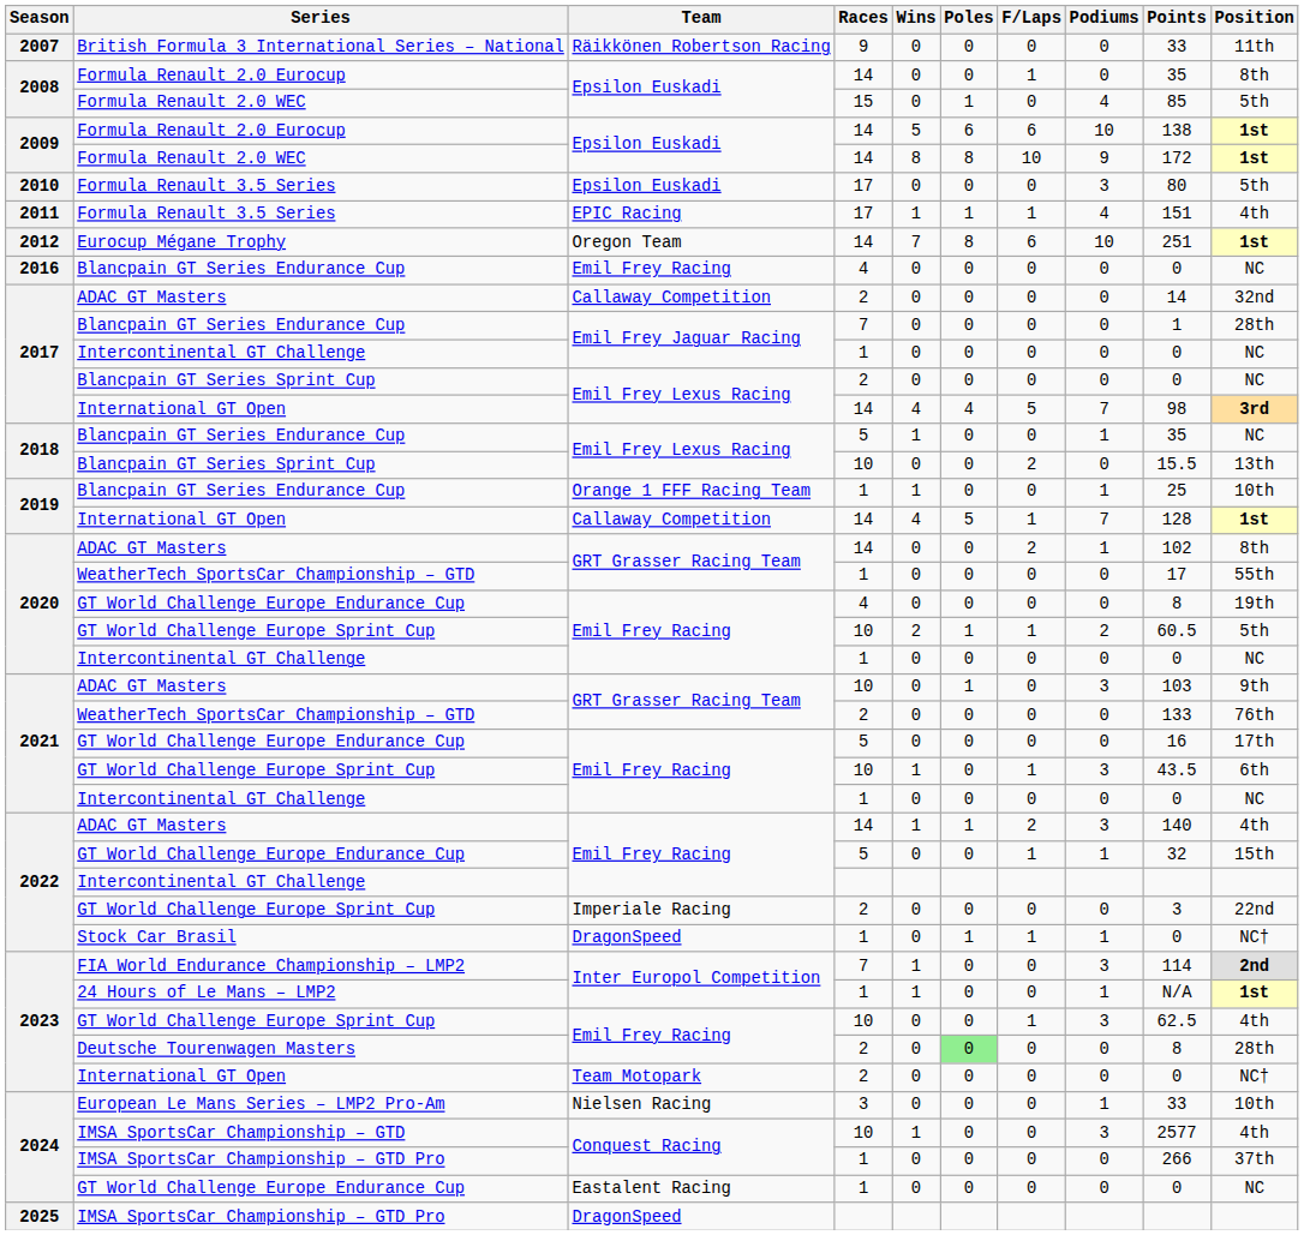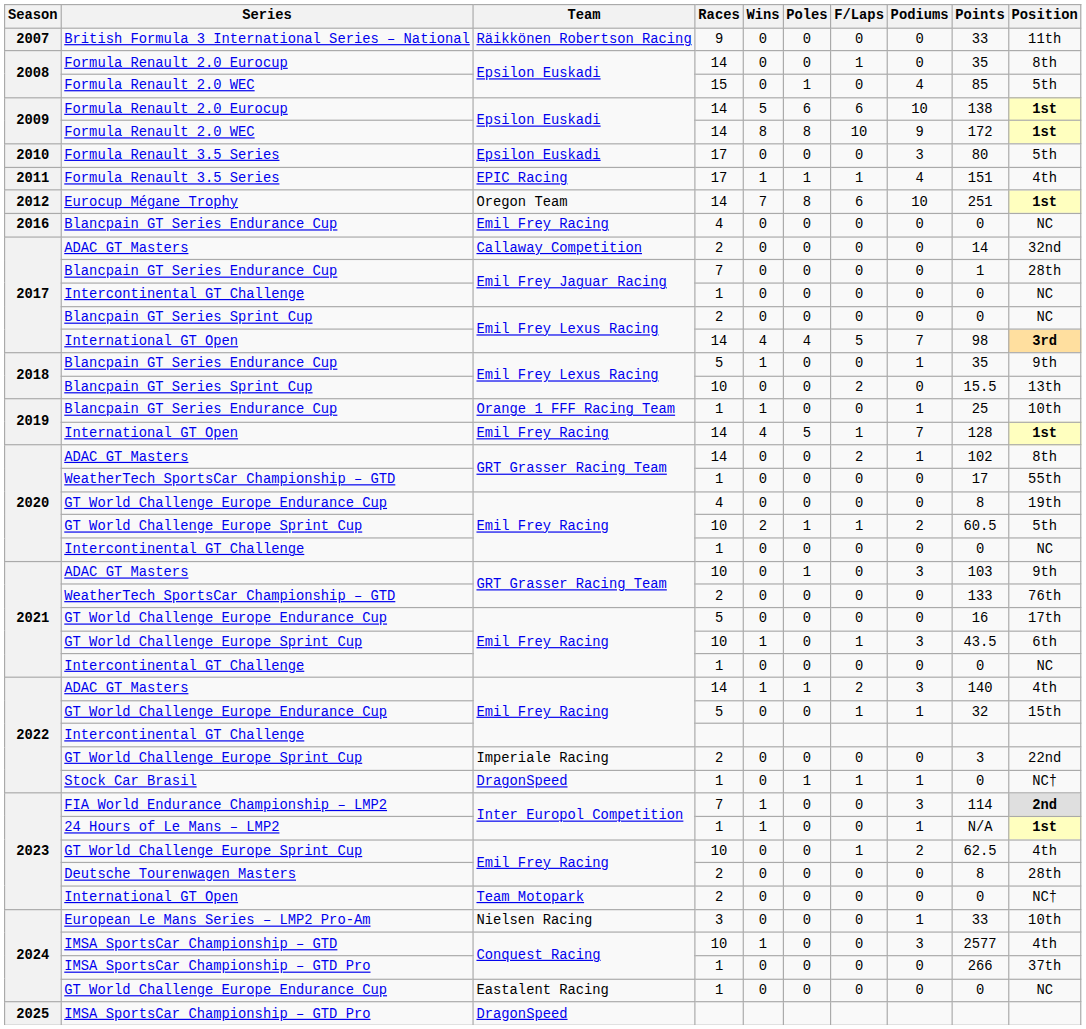 <table class="wikitable" style="font-size: 90%; text-align:center">
 <tr>
 <th>Season</th>
 <th>Series</th>
 <th>Team</th>
 <th>Races</th>
 <th>Wins</th>
 <th>Poles</th>
 <th>F/Laps</th>
 <th>Podiums</th>
 <th>Points</th>
 <th>Position</th>
 </tr>
 <tr>
 <th>2007</th>
 <td align=left nowrap><a href='#'>British Formula 3 International Series – National</a></td>
 <td align=left nowrap><a href='#'>Räikkönen Robertson Racing</a></td>
 <td>9</td>
 <td>0</td>
 <td>0</td>
 <td>0</td>
 <td>0</td>
 <td>33</td>
 <td>11th</td>
 </tr>
 <tr>
 <th rowspan=2>2008</th>
 <td align=left><a href='#'>Formula Renault 2.0 Eurocup</a></td>
 <td align=left rowspan=2><a href='#'>Epsilon Euskadi</a></td>
 <td>14</td>
 <td>0</td>
 <td>0</td>
 <td>1</td>
 <td>0</td>
 <td>35</td>
 <td>8th</td>
 </tr>
 <tr>
 <td align=left><a href='#'>Formula Renault 2.0 WEC</a></td>
 <td>15</td>
 <td>0</td>
 <td>1</td>
 <td>0</td>
 <td>4</td>
 <td>85</td>
 <td>5th</td>
 </tr>
 <tr>
 <th rowspan=2>2009</th>
 <td align=left><a href='#'>Formula Renault 2.0 Eurocup</a></td>
 <td align=left rowspan=2><a href='#'>Epsilon Euskadi</a></td>
 <td>14</td>
 <td>5</td>
 <td>6</td>
 <td>6</td>
 <td>10</td>
 <td>138</td>
 <td style="background:#FFFFBF;"><strong>1st</strong></td>
 </tr>
 <tr>
 <td align=left><a href='#'>Formula Renault 2.0 WEC</a></td>
 <td>14</td>
 <td>8</td>
 <td>8</td>
 <td>10</td>
 <td>9</td>
 <td>172</td>
 <td style="background:#FFFFBF;"><strong>1st</strong></td>
 </tr>
 <tr>
 <th>2010</th>
 <td align=left><a href='#'>Formula Renault 3.5 Series</a></td>
 <td align=left><a href='#'>Epsilon Euskadi</a></td>
 <td>17</td>
 <td>0</td>
 <td>0</td>
 <td>0</td>
 <td>3</td>
 <td>80</td>
 <td>5th</td>
 </tr>
 <tr>
 <th>2011</th>
 <td align=left><a href='#'>Formula Renault 3.5 Series</a></td>
 <td align=left><a href='#'>EPIC Racing</a></td>
 <td>17</td>
 <td>1</td>
 <td>1</td>
 <td>1</td>
 <td>4</td>
 <td>151</td>
 <td>4th</td>
 </tr>
 <tr>
 <th>2012</th>
 <td align=left><a href='#'>Eurocup Mégane Trophy</a></td>
 <td align=left>Oregon Team</td>
 <td>14</td>
 <td>7</td>
 <td>8</td>
 <td>6</td>
 <td>10</td>
 <td>251</td>
 <td style="background:#FFFFBF;"><strong>1st</strong></td>
 </tr>
 <tr>
 <th>2016</th>
 <td align=left><a href='#'>Blancpain GT Series Endurance Cup</a></td>
 <td align=left><a href='#'>Emil Frey Racing</a></td>
 <td>4</td>
 <td>0</td>
 <td>0</td>
 <td>0</td>
 <td>0</td>
 <td>0</td>
 <td>NC</td>
 </tr>
 <tr>
 <th rowspan="5">2017</th>
 <td align="left"><a href='#'>ADAC GT Masters</a></td>
 <td align="left"><a href='#'>Callaway Competition</a></td>
 <td>2</td>
 <td>0</td>
 <td>0</td>
 <td>0</td>
 <td>0</td>
 <td>14</td>
 <td>32nd</td>
 </tr>
 <tr>
 <td align="left"><a href='#'>Blancpain GT Series Endurance Cup</a></td>
 <td rowspan="2" align=left><a href='#'>Emil Frey Jaguar Racing</a></td>
 <td>7</td>
 <td>0</td>
 <td>0</td>
 <td>0</td>
 <td>0</td>
 <td>1</td>
 <td>28th</td>
 </tr>
 <tr>
 <td align=left><a href='#'>Intercontinental GT Challenge</a></td>
 <td>1</td>
 <td>0</td>
 <td>0</td>
 <td>0</td>
 <td>0</td>
 <td>0</td>
 <td>NC</td>
 </tr>
 <tr>
 <td align="left"><a href='#'>Blancpain GT Series Sprint Cup</a></td>
 <td rowspan="2" align=left><a href='#'>Emil Frey Lexus Racing</a></td>
 <td>2</td>
 <td>0</td>
 <td>0</td>
 <td>0</td>
 <td>0</td>
 <td>0</td>
 <td>NC</td>
 </tr>
 <tr>
 <td align="left"><a href='#'>International GT Open</a></td>
 <td>14</td>
 <td>4</td>
 <td>4</td>
 <td>5</td>
 <td>7</td>
 <td>98</td>
 <td style="background:#FFDF9F;"><strong>3rd</strong></td>
 </tr>
 <tr>
 <th rowspan="2">2018</th>
 <td align="left"><a href='#'>Blancpain GT Series Endurance Cup</a></td>
 <td rowspan="2" align="left"><a href='#'>Emil Frey Lexus Racing</a></td>
 <td>5</td>
 <td>1</td>
 <td>0</td>
 <td>0</td>
 <td>1</td>
 <td>35</td>
-<td>NC</td>
+<td>9th</td>
 </tr>
 <tr>
 <td align=left><a href='#'>Blancpain GT Series Sprint Cup</a></td>
 <td>10</td>
 <td>0</td>
 <td>0</td>
 <td>2</td>
 <td>0</td>
 <td>15.5</td>
 <td>13th</td>
 </tr>
 <tr>
 <th rowspan=2>2019</th>
 <td align=left><a href='#'>Blancpain GT Series Endurance Cup</a></td>
 <td align=left><a href='#'>Orange 1 FFF Racing Team</a></td>
 <td>1</td>
 <td>1</td>
 <td>0</td>
 <td>0</td>
 <td>1</td>
 <td>25</td>
 <td>10th</td>
 </tr>
 <tr>
 <td align=left><a href='#'>International GT Open</a></td>
-<td align="left"><a href='#'>Callaway Competition</a></td>
+<td align=left><a href='#'>Emil Frey Racing</a></td>
 <td>14</td>
 <td>4</td>
 <td>5</td>
 <td>1</td>
 <td>7</td>
 <td>128</td>
 <td style="background:#FFFFBF;"><strong>1st</strong></td>
 </tr>
 <tr>
 <th rowspan="5">2020</th>
 <td align=left><a href='#'>ADAC GT Masters</a></td>
 <td rowspan="2" align=left><a href='#'>GRT Grasser Racing Team</a></td>
 <td>14</td>
 <td>0</td>
 <td>0</td>
 <td>2</td>
 <td>1</td>
 <td>102</td>
 <td>8th</td>
 </tr>
 <tr>
 <td align=left><a href='#'>WeatherTech SportsCar Championship – GTD</a></td>
 <td>1</td>
 <td>0</td>
 <td>0</td>
 <td>0</td>
 <td>0</td>
 <td>17</td>
 <td>55th</td>
 </tr>
 <tr>
 <td align=left><a href='#'>GT World Challenge Europe Endurance Cup</a></td>
 <td rowspan="3" align=left><a href='#'>Emil Frey Racing</a></td>
 <td>4</td>
 <td>0</td>
 <td>0</td>
 <td>0</td>
 <td>0</td>
 <td>8</td>
 <td>19th</td>
 </tr>
 <tr>
 <td align=left><a href='#'>GT World Challenge Europe Sprint Cup</a></td>
 <td>10</td>
 <td>2</td>
 <td>1</td>
 <td>1</td>
 <td>2</td>
 <td>60.5</td>
 <td>5th</td>
 </tr>
 <tr>
 <td align=left><a href='#'>Intercontinental GT Challenge</a></td>
 <td>1</td>
 <td>0</td>
 <td>0</td>
 <td>0</td>
 <td>0</td>
 <td>0</td>
 <td>NC</td>
 </tr>
 <tr>
 <th rowspan="5">2021</th>
 <td align=left><a href='#'>ADAC GT Masters</a></td>
 <td rowspan="2" align=left><a href='#'>GRT Grasser Racing Team</a></td>
 <td>10</td>
 <td>0</td>
 <td>1</td>
 <td>0</td>
 <td>3</td>
 <td>103</td>
 <td>9th</td>
 </tr>
 <tr>
 <td align=left><a href='#'>WeatherTech SportsCar Championship – GTD</a></td>
 <td>2</td>
 <td>0</td>
 <td>0</td>
 <td>0</td>
 <td>0</td>
 <td>133</td>
 <td>76th</td>
 </tr>
 <tr>
 <td align=left><a href='#'>GT World Challenge Europe Endurance Cup</a></td>
 <td rowspan="3" align=left><a href='#'>Emil Frey Racing</a></td>
 <td>5</td>
 <td>0</td>
 <td>0</td>
 <td>0</td>
 <td>0</td>
 <td>16</td>
 <td>17th</td>
 </tr>
 <tr>
 <td align=left><a href='#'>GT World Challenge Europe Sprint Cup</a></td>
 <td>10</td>
 <td>1</td>
 <td>0</td>
 <td>1</td>
 <td>3</td>
 <td>43.5</td>
 <td>6th</td>
 </tr>
 <tr>
 <td align=left><a href='#'>Intercontinental GT Challenge</a></td>
 <td>1</td>
 <td>0</td>
 <td>0</td>
 <td>0</td>
 <td>0</td>
 <td>0</td>
 <td>NC</td>
 </tr>
 <tr>
 <th rowspan="5">2022</th>
 <td align=left><a href='#'>ADAC GT Masters</a></td>
 <td rowspan="3" align="left"><a href='#'>Emil Frey Racing</a></td>
 <td>14</td>
 <td>1</td>
 <td>1</td>
 <td>2</td>
 <td>3</td>
 <td>140</td>
 <td>4th</td>
 </tr>
 <tr>
 <td align=left><a href='#'>GT World Challenge Europe Endurance Cup</a></td>
 <td>5</td>
 <td>0</td>
 <td>0</td>
 <td>1</td>
 <td>1</td>
 <td>32</td>
 <td>15th</td>
 </tr>
 <tr>
 <td align=left><a href='#'>Intercontinental GT Challenge</a></td>
 <td></td>
 <td></td>
 <td></td>
 <td></td>
 <td></td>
 <td></td>
 <td></td>
 </tr>
 <tr>
 <td align=left><a href='#'>GT World Challenge Europe Sprint Cup</a></td>
 <td align=left>Imperiale Racing</td>
 <td>2</td>
 <td>0</td>
 <td>0</td>
 <td>0</td>
 <td>0</td>
 <td>3</td>
 <td>22nd</td>
 </tr>
 <tr>
 <td align=left><a href='#'>Stock Car Brasil</a></td>
 <td align=left><a href='#'>DragonSpeed</a></td>
 <td>1</td>
 <td>0</td>
 <td>1</td>
 <td>1</td>
 <td>1</td>
 <td>0</td>
 <td>NC†</td>
 </tr>
 <tr>
 <th rowspan="5">2023</th>
 <td align=left><a href='#'>FIA World Endurance Championship – LMP2</a></td>
 <td rowspan="2" align="left"><a href='#'>Inter Europol Competition</a></td>
 <td>7</td>
 <td>1</td>
 <td>0</td>
 <td>0</td>
 <td>3</td>
 <td>114</td>
 <td style="background:#DFDFDF;"><strong>2nd</strong></td>
 </tr>
 <tr>
 <td align=left><a href='#'>24 Hours of Le Mans – LMP2</a></td>
 <td>1</td>
 <td>1</td>
 <td>0</td>
 <td>0</td>
 <td>1</td>
 <td>N/A</td>
 <td style="background:#FFFFBF;"><strong>1st</strong></td>
 </tr>
 <tr>
 <td align="left"><a href='#'>GT World Challenge Europe Sprint Cup</a></td>
 <td align=left rowspan=2><a href='#'>Emil Frey Racing</a></td>
 <td>10</td>
 <td>0</td>
 <td>0</td>
 <td>1</td>
-<td>3</td>
+<td>2</td>
 <td>62.5</td>
 <td>4th</td>
 </tr>
 <tr>
 <td align=left><a href='#'>Deutsche Tourenwagen Masters</a></td>
 <td>2</td>
 <td>0</td>
-<td style="background: lightgreen;">0</td>
+<td>0</td>
 <td>0</td>
 <td>0</td>
 <td>8</td>
 <td>28th</td>
 </tr>
 <tr>
 <td align=left><a href='#'>International GT Open</a></td>
 <td align=left><a href='#'>Team Motopark</a></td>
 <td>2</td>
 <td>0</td>
 <td>0</td>
 <td>0</td>
 <td>0</td>
 <td>0</td>
 <td>NC†</td>
 </tr>
 <tr>
 <th rowspan="4">2024</th>
 <td align=left><a href='#'>European Le Mans Series – LMP2 Pro-Am</a></td>
 <td align=left>Nielsen Racing</td>
 <td>3</td>
 <td>0</td>
 <td>0</td>
 <td>0</td>
 <td>1</td>
 <td>33</td>
 <td>10th</td>
 </tr>
 <tr>
 <td align=left><a href='#'>IMSA SportsCar Championship – GTD</a></td>
 <td rowspan="2" align="left"><a href='#'>Conquest Racing</a></td>
 <td>10</td>
 <td>1</td>
 <td>0</td>
 <td>0</td>
 <td>3</td>
 <td>2577</td>
 <td>4th</td>
 </tr>
 <tr>
 <td align=left><a href='#'>IMSA SportsCar Championship – GTD Pro</a></td>
 <td>1</td>
 <td>0</td>
 <td>0</td>
 <td>0</td>
 <td>0</td>
 <td>266</td>
 <td>37th</td>
 </tr>
 <tr>
 <td align=left><a href='#'>GT World Challenge Europe Endurance Cup</a></td>
 <td align=left>Eastalent Racing</td>
 <td>1</td>
 <td>0</td>
 <td>0</td>
 <td>0</td>
 <td>0</td>
 <td>0</td>
 <td>NC</td>
 </tr>
 <tr>
 <th>2025</th>
 <td align=left><a href='#'>IMSA SportsCar Championship – GTD Pro</a></td>
 <td align=left><a href='#'>DragonSpeed</a></td>
 <td></td>
 <td></td>
 <td></td>
 <td></td>
 <td></td>
 <td></td>
 <td></td>
 </tr>
 </table>
